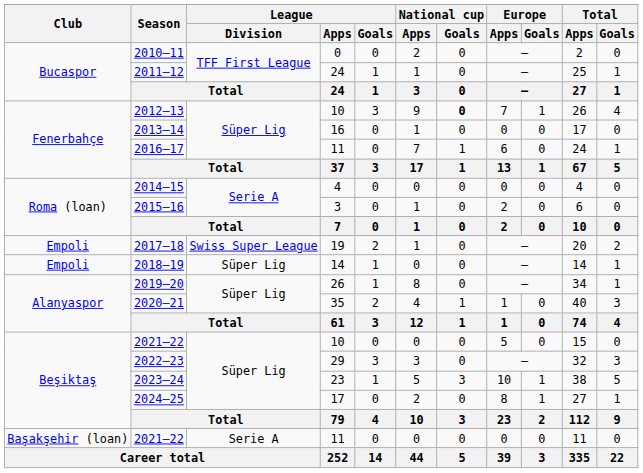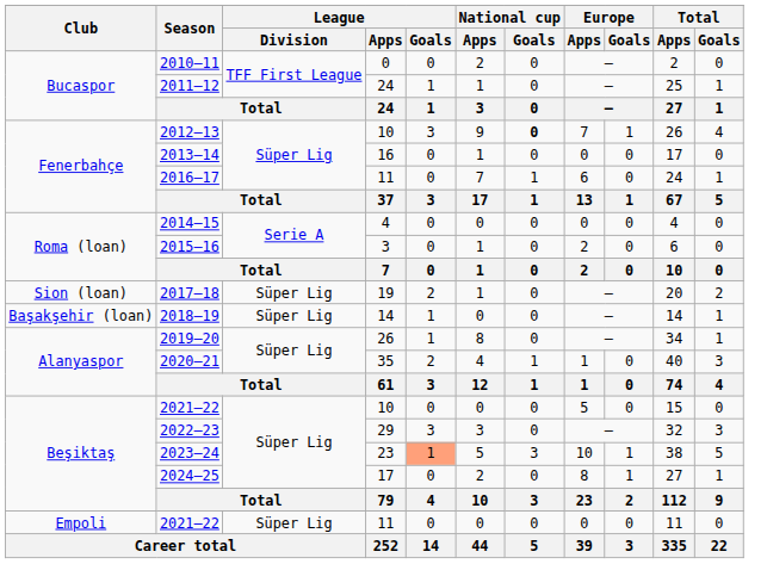 <table class="wikitable" style="text-align: center">
 <tr>
 </tr>
 <tr>
 <th rowspan="2">Club</th>
 <th rowspan="2">Season</th>
 <th colspan="3">League</th>
 <th colspan="2">National cup</th>
 <th colspan="2">Europe</th>
 <th colspan="2">Total</th>
 </tr>
 <tr>
 <th>Division</th>
 <th>Apps</th>
 <th>Goals</th>
 <th>Apps</th>
 <th>Goals</th>
 <th>Apps</th>
 <th>Goals</th>
 <th>Apps</th>
 <th>Goals</th>
 </tr>
 <tr>
 <td rowspan="3"><a href='#'>Bucaspor</a></td>
 <td><a href='#'>2010–11</a></td>
 <td rowspan="2"><a href='#'>TFF First League</a></td>
 <td>0</td>
 <td>0</td>
 <td>2</td>
 <td>0</td>
 <td colspan="2">—</td>
 <td>2</td>
 <td>0</td>
 </tr>
 <tr>
 <td><a href='#'>2011–12</a></td>
 <td>24</td>
 <td>1</td>
 <td>1</td>
 <td>0</td>
 <td colspan="2">—</td>
 <td>25</td>
 <td>1</td>
 </tr>
 <tr>
 <th colspan="2">Total</th>
 <th>24</th>
 <th>1</th>
 <th>3</th>
 <th>0</th>
 <th colspan="2">—</th>
 <th>27</th>
 <th>1</th>
 </tr>
 <tr>
 <td rowspan="4"><a href='#'>Fenerbahçe</a></td>
 <td><a href='#'>2012–13</a></td>
 <td rowspan="3"><a href='#'>Süper Lig</a></td>
 <td>10</td>
 <td>3</td>
 <td>9</td>
 <td 0><strong>0</strong></td>
 <td>7</td>
 <td>1</td>
 <td>26</td>
 <td>4</td>
 </tr>
 <tr>
 <td><a href='#'>2013–14</a></td>
 <td>16</td>
 <td>0</td>
 <td>1</td>
 <td>0</td>
 <td>0</td>
 <td>0</td>
 <td>17</td>
 <td>0</td>
 </tr>
 <tr>
 <td><a href='#'>2016–17</a></td>
 <td>11</td>
 <td>0</td>
 <td>7</td>
 <td>1</td>
 <td>6</td>
 <td>0</td>
 <td>24</td>
 <td>1</td>
 </tr>
 <tr>
 <th colspan="2">Total</th>
 <th>37</th>
 <th>3</th>
 <th>17</th>
 <th>1</th>
 <th>13</th>
 <th>1</th>
 <th>67</th>
 <th>5</th>
 </tr>
 <tr>
 <td rowspan="3"><a href='#'>Roma</a> (loan)</td>
 <td><a href='#'>2014–15</a></td>
 <td rowspan="2"><a href='#'>Serie A</a></td>
 <td>4</td>
 <td>0</td>
 <td>0</td>
 <td>0</td>
 <td>0</td>
 <td>0</td>
 <td>4</td>
 <td>0</td>
 </tr>
 <tr>
 <td><a href='#'>2015–16</a></td>
 <td>3</td>
 <td>0</td>
 <td>1</td>
 <td>0</td>
 <td>2</td>
 <td>0</td>
 <td>6</td>
 <td>0</td>
 </tr>
 <tr>
 <th colspan="2">Total</th>
 <th>7</th>
 <th>0</th>
 <th>1</th>
 <th>0</th>
 <th>2</th>
 <th>0</th>
 <th>10</th>
 <th>0</th>
 </tr>
 <tr>
-<td><a href='#'>Empoli</a></td>
+<td><a href='#'>Sion</a> (loan)</td>
 <td><a href='#'>2017–18</a></td>
-<td><a href='#'>Swiss Super League</a></td>
+<td>Süper Lig</td>
 <td>19</td>
 <td>2</td>
 <td>1</td>
 <td>0</td>
 <td colspan="2">—</td>
 <td>20</td>
 <td>2</td>
 </tr>
 <tr>
-<td><a href='#'>Empoli</a></td>
+<td><a href='#'>Başakşehir</a> (loan)</td>
 <td><a href='#'>2018–19</a></td>
 <td>Süper Lig</td>
 <td>14</td>
 <td>1</td>
 <td>0</td>
 <td>0</td>
 <td colspan="2">—</td>
 <td>14</td>
 <td>1</td>
 </tr>
 <tr>
 <td rowspan="3"><a href='#'>Alanyaspor</a></td>
 <td><a href='#'>2019–20</a></td>
 <td rowspan="2">Süper Lig</td>
 <td>26</td>
 <td>1</td>
 <td>8</td>
 <td>0</td>
 <td colspan="2">—</td>
 <td>34</td>
 <td>1</td>
 </tr>
 <tr>
 <td><a href='#'>2020–21</a></td>
 <td>35</td>
 <td>2</td>
 <td>4</td>
 <td>1</td>
 <td>1</td>
 <td>0</td>
 <td>40</td>
 <td>3</td>
 </tr>
 <tr>
 <th colspan="2">Total</th>
 <th>61</th>
 <th>3</th>
 <th>12</th>
 <th>1</th>
 <th>1</th>
 <th>0</th>
 <th>74</th>
 <th>4</th>
 </tr>
 <tr>
 <td rowspan="5"><a href='#'>Beşiktaş</a></td>
 <td><a href='#'>2021–22</a></td>
 <td rowspan="4">Süper Lig</td>
 <td>10</td>
 <td>0</td>
 <td>0</td>
 <td>0</td>
 <td>5</td>
 <td>0</td>
 <td>15</td>
 <td>0</td>
 </tr>
 <tr>
 <td><a href='#'>2022–23</a></td>
 <td>29</td>
 <td>3</td>
 <td>3</td>
 <td>0</td>
 <td colspan="2">—</td>
 <td>32</td>
 <td>3</td>
 </tr>
 <tr>
 <td><a href='#'>2023–24</a></td>
 <td>23</td>
-<td>1</td>
+<td style="background: lightsalmon;">1</td>
 <td>5</td>
 <td>3</td>
 <td>10</td>
 <td>1</td>
 <td>38</td>
 <td>5</td>
 </tr>
 <tr>
 <td><a href='#'>2024–25</a></td>
 <td>17</td>
 <td>0</td>
 <td>2</td>
 <td>0</td>
 <td>8</td>
 <td>1</td>
 <td>27</td>
 <td>1</td>
 </tr>
 <tr>
 <th colspan="2">Total</th>
 <th>79</th>
 <th>4</th>
 <th>10</th>
 <th>3</th>
 <th>23</th>
 <th>2</th>
 <th>112</th>
 <th>9</th>
 </tr>
 <tr>
-<td><a href='#'>Başakşehir</a> (loan)</td>
+<td><a href='#'>Empoli</a></td>
 <td><a href='#'>2021–22</a></td>
-<td>Serie A</td>
+<td>Süper Lig</td>
 <td>11</td>
 <td>0</td>
 <td>0</td>
 <td>0</td>
 <td>0</td>
 <td>0</td>
 <td>11</td>
 <td>0</td>
 </tr>
 <tr>
 <th colspan="3">Career total</th>
 <th>252</th>
 <th>14</th>
 <th>44</th>
 <th>5</th>
 <th>39</th>
 <th>3</th>
 <th>335</th>
 <th>22</th>
 </tr>
 </table>
